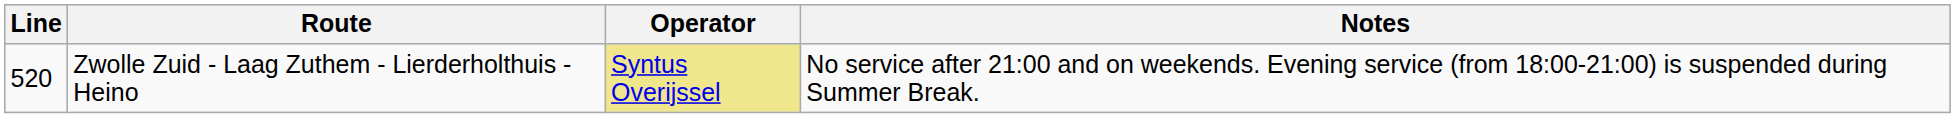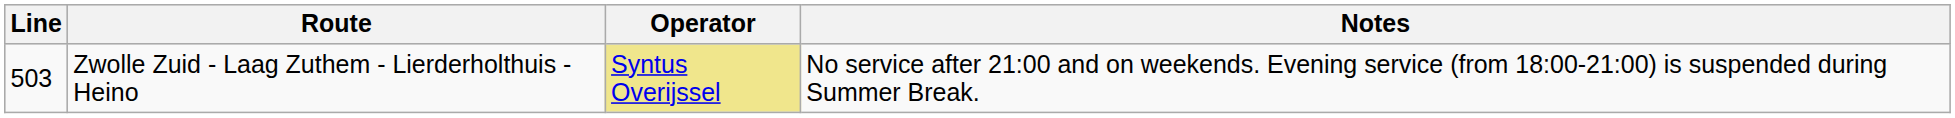 <table class="wikitable">
 <tr>
 <th>Line</th>
 <th>Route</th>
 <th>Operator</th>
 <th>Notes</th>
 </tr>
 <tr>
-<td>520</td>
+<td>503</td>
 <td>Zwolle Zuid - Laag Zuthem - Lierderholthuis - Heino</td>
 <td style="background: khaki;"><a href='#'>Syntus Overijssel</a></td>
 <td>No service after 21:00 and on weekends. Evening service (from 18:00-21:00) is suspended during Summer Break.</td>
 </tr>
 </table>
